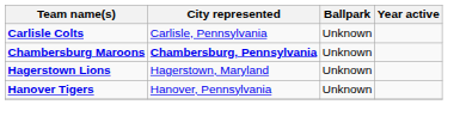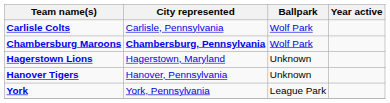 <table class="wikitable">
 <tr>
 <th>Team name(s)</th>
 <th>City represented</th>
 <th>Ballpark</th>
 <th>Year active</th>
 </tr>
 <tr>
 <td><strong><a href='#'>Carlisle Colts</a></strong></td>
 <td><a href='#'>Carlisle, Pennsylvania</a></td>
-<td>Unknown</td>
+<td><a href='#'>Wolf Park</a></td>
 <td></td>
 </tr>
 <tr>
 <td><strong><a href='#'>Chambersburg Maroons</a></strong></td>
 <td><strong><a href='#'>Chambersburg, Pennsylvania</a></strong></td>
-<td>Unknown</td>
+<td><a href='#'>Wolf Park</a></td>
 <td></td>
 </tr>
 <tr>
 <td><strong><a href='#'>Hagerstown Lions</a></strong></td>
 <td><a href='#'>Hagerstown, Maryland</a></td>
 <td>Unknown</td>
 <td></td>
 </tr>
 <tr>
 <td><strong><a href='#'>Hanover Tigers</a></strong></td>
 <td><a href='#'>Hanover, Pennsylvania</a></td>
 <td>Unknown</td>
 <td></td>
 </tr>
 <tr>
+<td><strong><a href='#'>York</a></strong></td>
+<td><a href='#'>York, Pennsylvania</a></td>
+<td>League Park</td>
+<td></td>
+</tr>
+<tr>
 </tr>
 </table>
